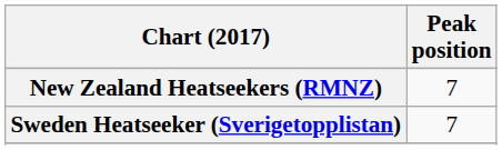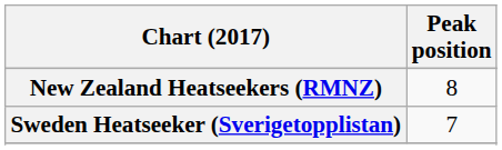 <table class="wikitable sortable plainrowheaders" style="text-align:center">
 <tr>
 <th scope="col">Chart (2017)</th>
 <th scope="col">Peak<br>position</th>
 </tr>
 <tr>
 </tr>
 <tr>
 </tr>
 <tr>
 </tr>
 <tr>
 <th scope="row">New Zealand Heatseekers (<a href='#'>RMNZ</a>)</th>
-<td>7</td>
+<td>8</td>
 </tr>
 <tr>
 <th scope="row">Sweden Heatseeker (<a href='#'>Sverigetopplistan</a>)</th>
 <td>7</td>
 </tr>
 <tr>
 </tr>
 <tr>
 </tr>
 </table>
